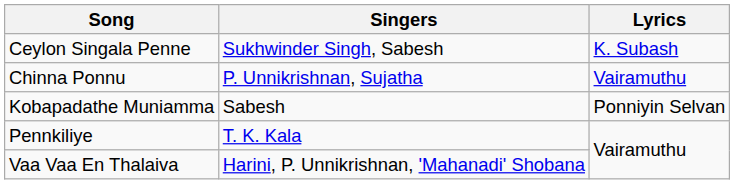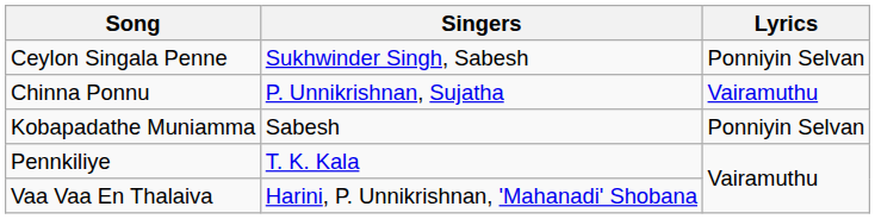 <table class="wikitable" style="font-size: 95%;">
 <tr>
 <th>Song</th>
 <th>Singers</th>
 <th>Lyrics</th>
 </tr>
 <tr>
 <td>Ceylon Singala Penne</td>
 <td><a href='#'>Sukhwinder Singh</a>, Sabesh</td>
-<td><a href='#'>K. Subash</a></td>
+<td>Ponniyin Selvan</td>
 </tr>
 <tr>
 <td>Chinna Ponnu</td>
 <td><a href='#'>P. Unnikrishnan</a>, <a href='#'>Sujatha</a></td>
 <td><a href='#'>Vairamuthu</a></td>
 </tr>
 <tr>
 <td>Kobapadathe Muniamma</td>
 <td>Sabesh</td>
 <td>Ponniyin Selvan</td>
 </tr>
 <tr>
 <td>Pennkiliye</td>
 <td><a href='#'>T. K. Kala</a></td>
 <td rowspan=2>Vairamuthu</td>
 </tr>
 <tr>
 <td>Vaa Vaa En Thalaiva</td>
 <td><a href='#'>Harini</a>, P. Unnikrishnan, <a href='#'>'Mahanadi' Shobana</a></td>
 </tr>
 </table>
